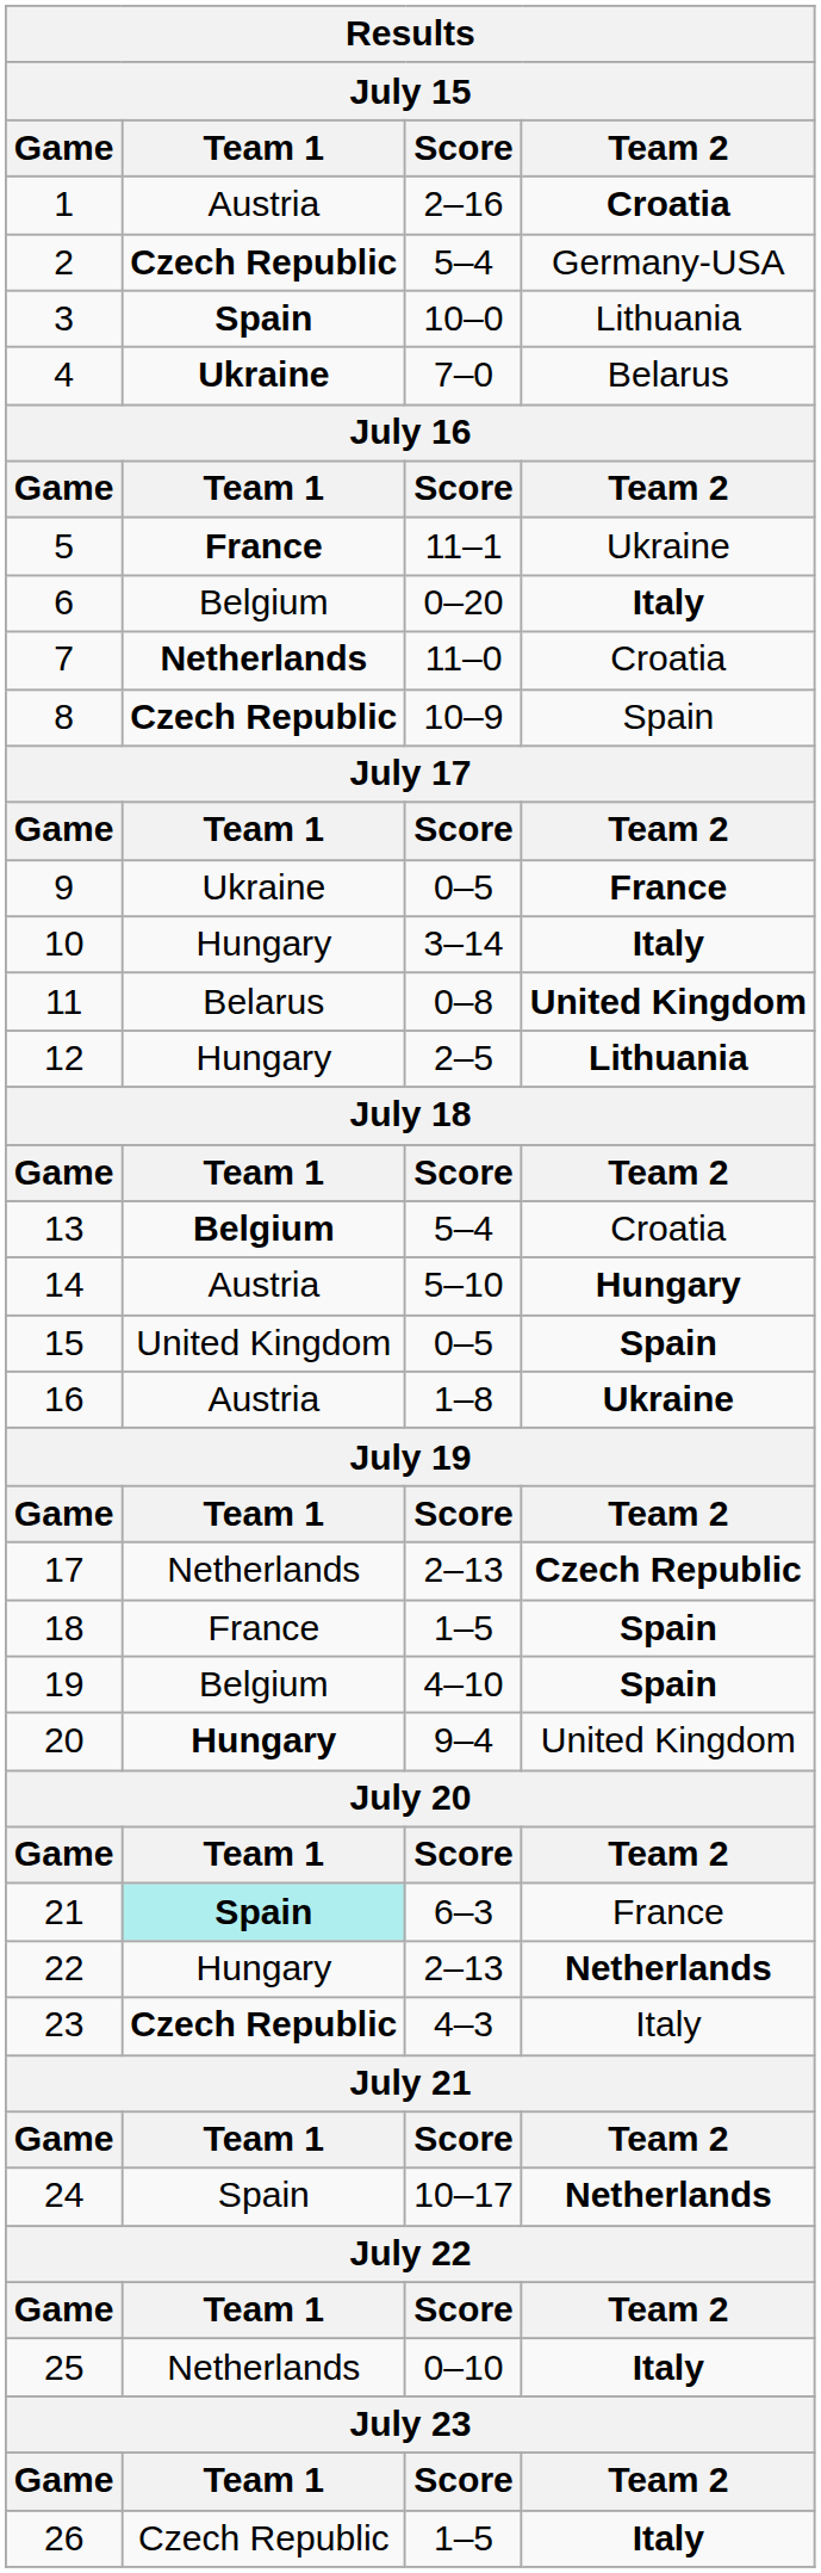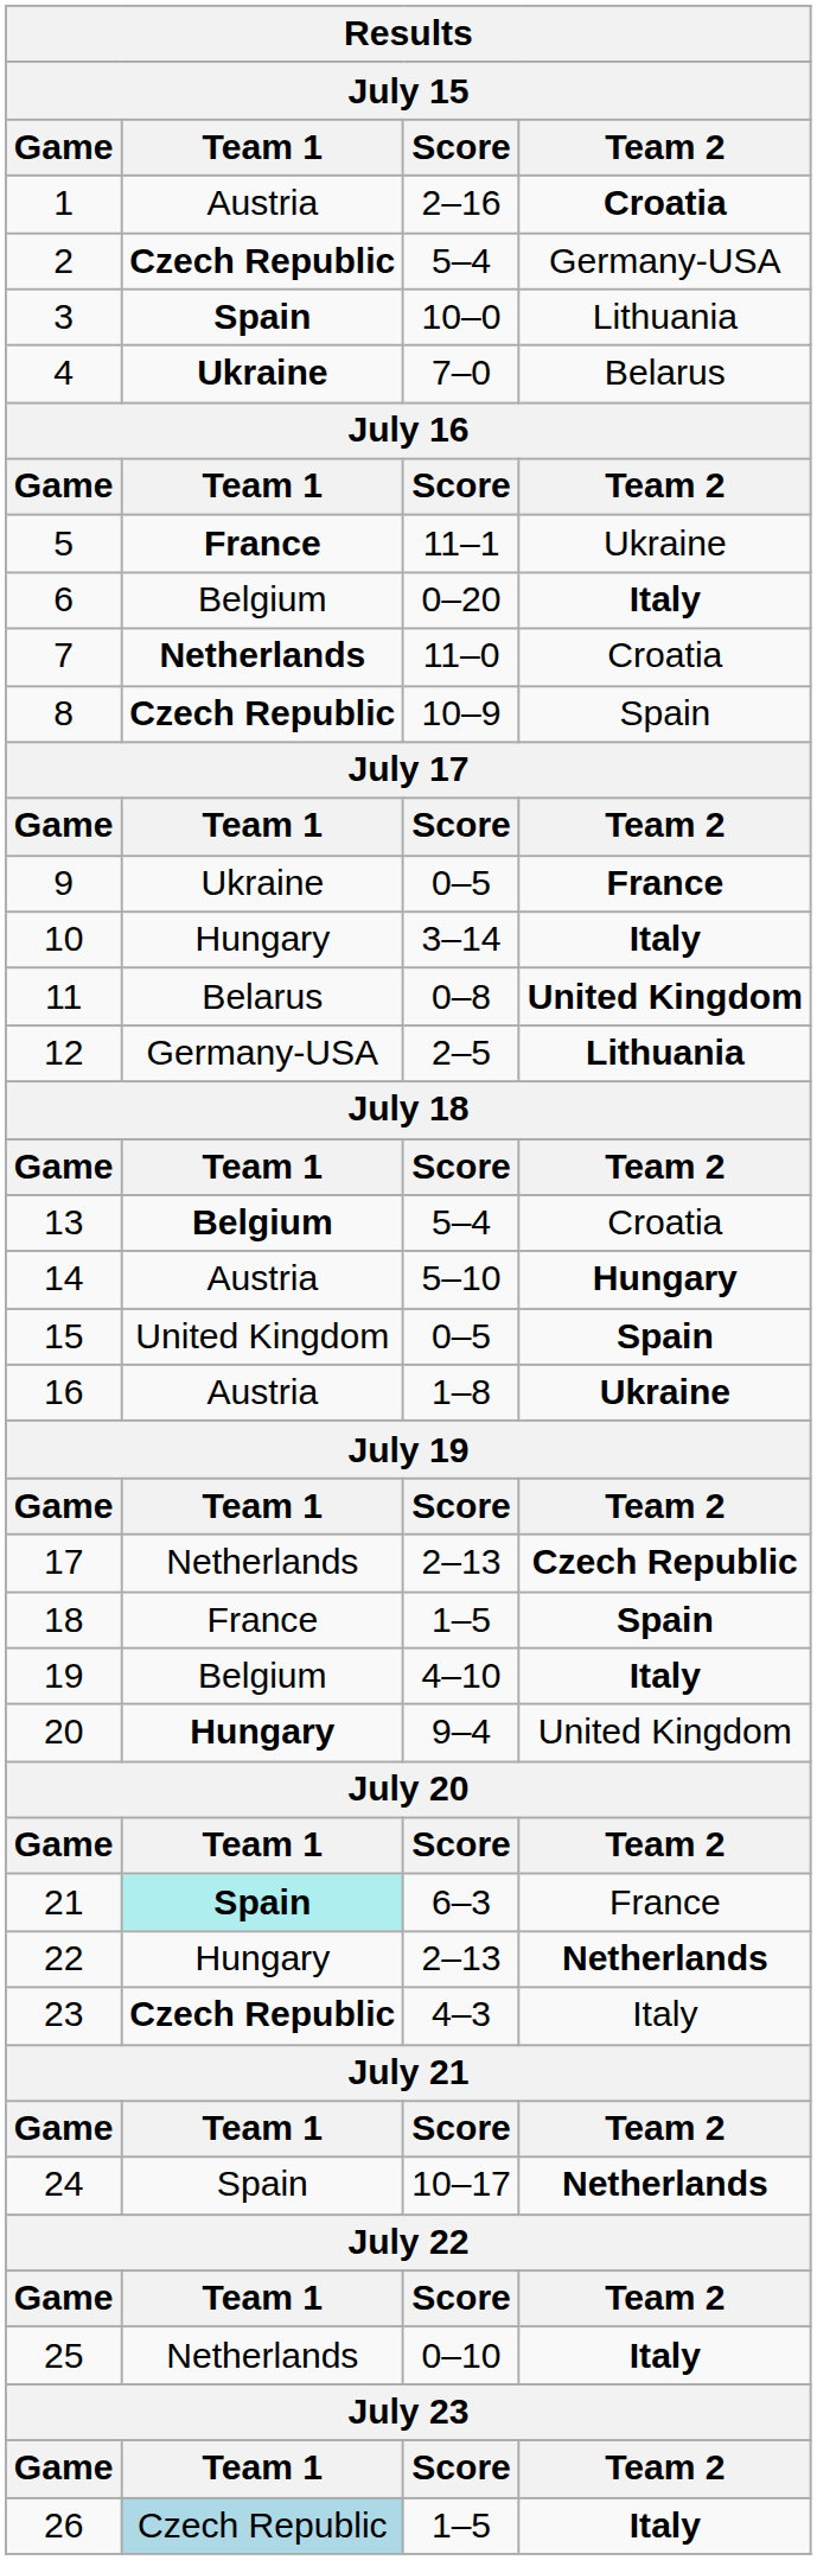 <table class="wikitable">
 <tr>
 <th colspan="4">Results</th>
 </tr>
 <tr>
 <th colspan="4">July 15</th>
 </tr>
 <tr>
 <th>Game</th>
 <th>Team 1</th>
 <th>Score</th>
 <th>Team 2</th>
 </tr>
 <tr>
 <td align=center>1</td>
 <td align=center> Austria </td>
 <td align=center>2–16</td>
 <td align=center> <strong>Croatia</strong> </td>
 </tr>
 <tr>
 <td align=center>2</td>
 <td align=center> <strong>Czech Republic</strong> </td>
 <td align=center>5–4</td>
 <td align=center> Germany-USA </td>
 </tr>
 <tr>
 <td align=center>3</td>
 <td align=center> <strong>Spain</strong> </td>
 <td align=center>10–0</td>
 <td align=center> Lithuania </td>
 </tr>
 <tr>
 <td align=center>4</td>
 <td align=center> <strong>Ukraine</strong> </td>
 <td align=center>7–0</td>
 <td align=center> Belarus </td>
 </tr>
 <tr>
 <th colspan="4">July 16</th>
 </tr>
 <tr>
 <th>Game</th>
 <th>Team 1</th>
 <th>Score</th>
 <th>Team 2</th>
 </tr>
 <tr>
 <td align=center>5</td>
 <td align=center> <strong>France</strong> </td>
 <td align=center>11–1</td>
 <td align=center> Ukraine </td>
 </tr>
 <tr>
 <td align=center>6</td>
 <td align=center> Belgium </td>
 <td align=center>0–20</td>
 <td align=center> <strong>Italy</strong> </td>
 </tr>
 <tr>
 <td align=center>7</td>
 <td align=center> <strong>Netherlands</strong> </td>
 <td align=center>11–0</td>
 <td align=center> Croatia </td>
 </tr>
 <tr>
 <td align=center>8</td>
 <td align=center> <strong>Czech Republic</strong> </td>
 <td align=center>10–9</td>
 <td align=center> Spain </td>
 </tr>
 <tr>
 <th colspan="4">July 17</th>
 </tr>
 <tr>
 <th>Game</th>
 <th>Team 1</th>
 <th>Score</th>
 <th>Team 2</th>
 </tr>
 <tr>
 <td align=center>9</td>
 <td align=center> Ukraine </td>
 <td align=center>0–5</td>
 <td align=center> <strong>France</strong> </td>
 </tr>
 <tr>
 <td align=center>10</td>
 <td align=center> Hungary </td>
 <td align=center>3–14</td>
 <td align=center> <strong>Italy</strong> </td>
 </tr>
 <tr>
 <td align=center>11</td>
 <td align=center> Belarus </td>
 <td align=center>0–8</td>
 <td align=center> <strong>United Kingdom</strong> </td>
 </tr>
 <tr>
 <td align=center>12</td>
-<td align=center> Hungary </td>
+<td align=center> Germany-USA </td>
 <td align=center>2–5</td>
 <td align=center> <strong>Lithuania</strong> </td>
 </tr>
 <tr>
 <th colspan="4">July 18</th>
 </tr>
 <tr>
 <th>Game</th>
 <th>Team 1</th>
 <th>Score</th>
 <th>Team 2</th>
 </tr>
 <tr>
 <td align=center>13</td>
 <td align=center> <strong>Belgium</strong> </td>
 <td align=center>5–4</td>
 <td align=center> Croatia </td>
 </tr>
 <tr>
 <td align=center>14</td>
 <td align=center> Austria </td>
 <td align=center>5–10</td>
 <td align=center> <strong>Hungary</strong> </td>
 </tr>
 <tr>
 <td align=center>15</td>
 <td align=center> United Kingdom </td>
 <td align=center>0–5</td>
 <td align=center> <strong>Spain</strong> </td>
 </tr>
 <tr>
 <td align=center>16</td>
 <td align=center> Austria </td>
 <td align=center>1–8</td>
 <td align=center> <strong>Ukraine</strong> </td>
 </tr>
 <tr>
 <th colspan="4">July 19</th>
 </tr>
 <tr>
 <th>Game</th>
 <th>Team 1</th>
 <th>Score</th>
 <th>Team 2</th>
 </tr>
 <tr>
 <td align=center>17</td>
 <td align=center> Netherlands </td>
 <td align=center>2–13</td>
 <td align=center> <strong>Czech Republic</strong> </td>
 </tr>
 <tr>
 <td align=center>18</td>
 <td align=center> France </td>
 <td align=center>1–5</td>
 <td align=center> <strong>Spain</strong> </td>
 </tr>
 <tr>
 <td align=center>19</td>
 <td align=center> Belgium </td>
 <td align=center>4–10</td>
-<td align=center> <strong>Spain</strong> </td>
+<td align=center> <strong>Italy</strong> </td>
 </tr>
 <tr>
 <td align=center>20</td>
 <td align=center> <strong>Hungary</strong> </td>
 <td align=center>9–4</td>
 <td align=center> United Kingdom </td>
 </tr>
 <tr>
 <th colspan="4">July 20</th>
 </tr>
 <tr>
 <th>Game</th>
 <th>Team 1</th>
 <th>Score</th>
 <th>Team 2</th>
 </tr>
 <tr>
 <td align=center>21</td>
 <td align=center style="background: paleturquoise;"> <strong>Spain</strong> </td>
 <td align=center>6–3</td>
 <td align=center> France </td>
 </tr>
 <tr>
 <td align=center>22</td>
 <td align=center> Hungary </td>
 <td align=center>2–13</td>
 <td align=center> <strong>Netherlands</strong> </td>
 </tr>
 <tr>
 <td align=center>23</td>
 <td align=center> <strong>Czech Republic</strong>  </td>
 <td align=center>4–3</td>
 <td align=center> Italy </td>
 </tr>
 <tr>
 <th colspan="4">July 21</th>
 </tr>
 <tr>
 <th>Game</th>
 <th>Team 1</th>
 <th>Score</th>
 <th>Team 2</th>
 </tr>
 <tr>
 <td align=center>24</td>
 <td align=center> Spain </td>
 <td align=center>10–17</td>
 <td align=center> <strong>Netherlands</strong></td>
 </tr>
 <tr>
 <th colspan="4">July 22</th>
 </tr>
 <tr>
 <th>Game</th>
 <th>Team 1</th>
 <th>Score</th>
 <th>Team 2</th>
 </tr>
 <tr>
 <td align=center>25</td>
 <td align=center> Netherlands </td>
 <td align=center>0–10</td>
 <td align=center> <strong>Italy</strong> </td>
 </tr>
 <tr>
 <th colspan="4">July 23</th>
 </tr>
 <tr>
 <th>Game</th>
 <th>Team 1</th>
 <th>Score</th>
 <th>Team 2</th>
 </tr>
 <tr>
 <td align=center>26</td>
-<td align=center> Czech Republic </td>
+<td align=center style="background: lightblue;"> Czech Republic </td>
 <td align=center>1–5</td>
 <td align=center><strong> Italy</strong> </td>
 </tr>
 </table>
